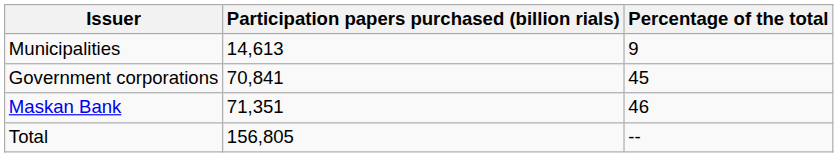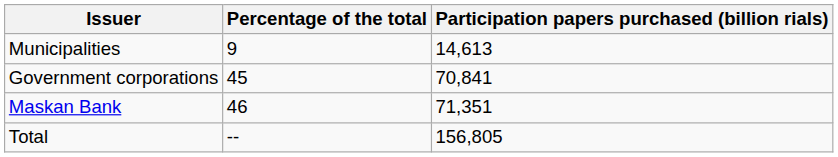 <table class="wikitable">
 <tr>
 <th>Issuer</th>
+<th>Percentage of the total</th>
 <th>Participation papers purchased (billion rials)</th>
-<th>Percentage of the total</th>
 </tr>
 <tr>
 <td>Municipalities</td>
+<td>9</td>
 <td>14,613</td>
-<td>9</td>
 </tr>
 <tr>
 <td>Government corporations</td>
+<td>45</td>
 <td>70,841</td>
-<td>45</td>
 </tr>
 <tr>
 <td><a href='#'>Maskan Bank</a></td>
+<td>46</td>
 <td>71,351</td>
-<td>46</td>
 </tr>
 <tr>
 <td>Total</td>
+<td>--</td>
 <td>156,805</td>
-<td>--</td>
 </tr>
 </table>
